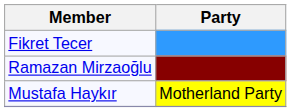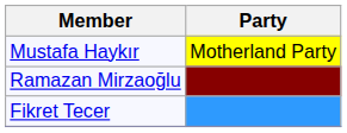 <table class=wikitable style="border:1px solid #8888aa; background-color:#f7f8ff; padding:0px; font-size:90%;">
 <tr>
 <th>Member</th>
 <th>Party</th>
 </tr>
 <tr>
-<td><a href='#'>Fikret Tecer</a></td>
-<td style="background: #2E9AFE"></td>
+<td><a href='#'>Mustafa Haykır</a></td>
+<td style="background: #ffff00">Motherland Party</td>
 </tr>
 <tr>
 <td><a href='#'>Ramazan Mirzaoğlu</a></td>
 <td style="background: #870000"></td>
 </tr>
 <tr>
-<td><a href='#'>Mustafa Haykır</a></td>
-<td style="background: #ffff00">Motherland Party</td>
+<td><a href='#'>Fikret Tecer</a></td>
+<td style="background: #2E9AFE"></td>
 </tr>
 <tr>
 </tr>
 </table>
